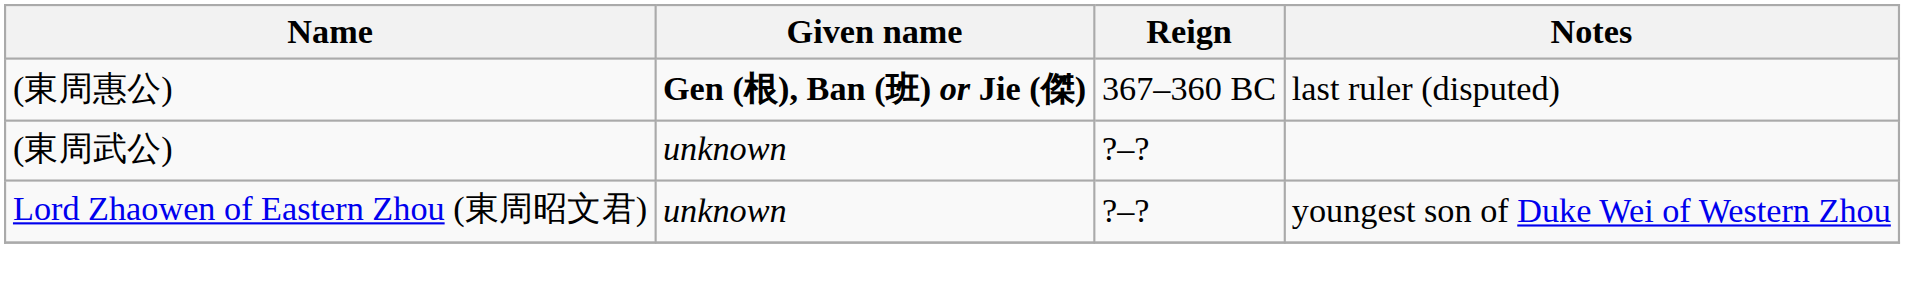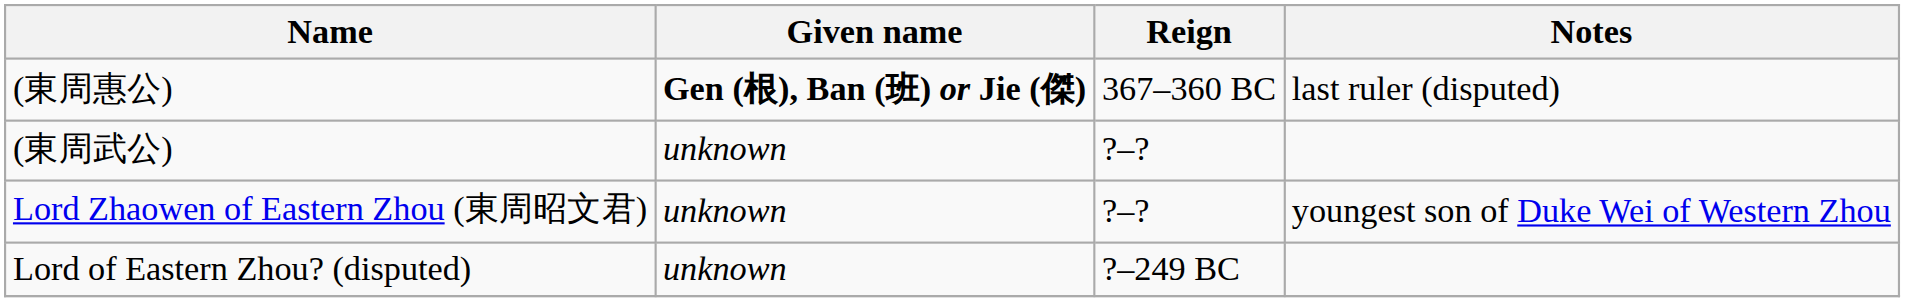 <table class="wikitable">
 <tr>
 <th>Name</th>
 <th>Given name</th>
 <th>Reign</th>
 <th>Notes</th>
 </tr>
 <tr>
 <td> (東周惠公)</td>
 <td><strong>Gen (根), Ban (班) <em>or</em> Jie (傑)</strong></td>
 <td>367–360 BC</td>
 <td>last ruler (disputed)</td>
 </tr>
 <tr>
 <td> (東周武公)</td>
 <td><em>unknown</em></td>
 <td>?–?</td>
 <td></td>
 </tr>
 <tr>
 <td><a href='#'>Lord Zhaowen of Eastern Zhou</a> (東周昭文君)</td>
 <td><em>unknown</em></td>
 <td>?–?</td>
 <td>youngest son of <a href='#'>Duke Wei of Western Zhou</a></td>
 </tr>
 <tr>
+<td>Lord of Eastern Zhou? (disputed)</td>
+<td><em>unknown</em></td>
+<td>?–249 BC</td>
+<td></td>
+</tr>
+<tr>
 </tr>
 </table>
